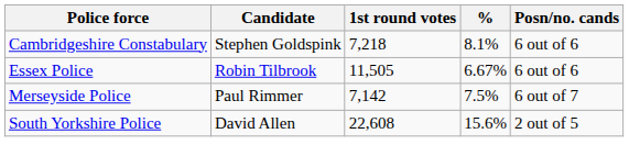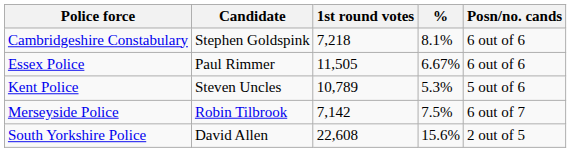 <table class="wikitable">
 <tr>
 <th>Police force</th>
 <th>Candidate</th>
 <th>1st round votes</th>
 <th>%</th>
 <th>Posn/no. cands</th>
 </tr>
 <tr>
 <td><a href='#'>Cambridgeshire Constabulary</a></td>
 <td>Stephen Goldspink</td>
 <td>7,218</td>
 <td>8.1%</td>
 <td>6 out of 6</td>
 </tr>
 <tr>
 <td><a href='#'>Essex Police</a></td>
-<td><a href='#'>Robin Tilbrook</a></td>
+<td>Paul Rimmer</td>
 <td>11,505</td>
 <td>6.67%</td>
 <td>6 out of 6</td>
 </tr>
 <tr>
+<td><a href='#'>Kent Police</a></td>
+<td>Steven Uncles</td>
+<td>10,789</td>
+<td>5.3%</td>
+<td>5 out of 6</td>
+</tr>
+<tr>
 <td><a href='#'>Merseyside Police</a></td>
-<td>Paul Rimmer</td>
+<td><a href='#'>Robin Tilbrook</a></td>
 <td>7,142</td>
 <td>7.5%</td>
 <td>6 out of 7</td>
 </tr>
 <tr>
 <td><a href='#'>South Yorkshire Police</a></td>
 <td>David Allen</td>
 <td>22,608</td>
 <td>15.6%</td>
 <td>2 out of 5</td>
 </tr>
 </table>
